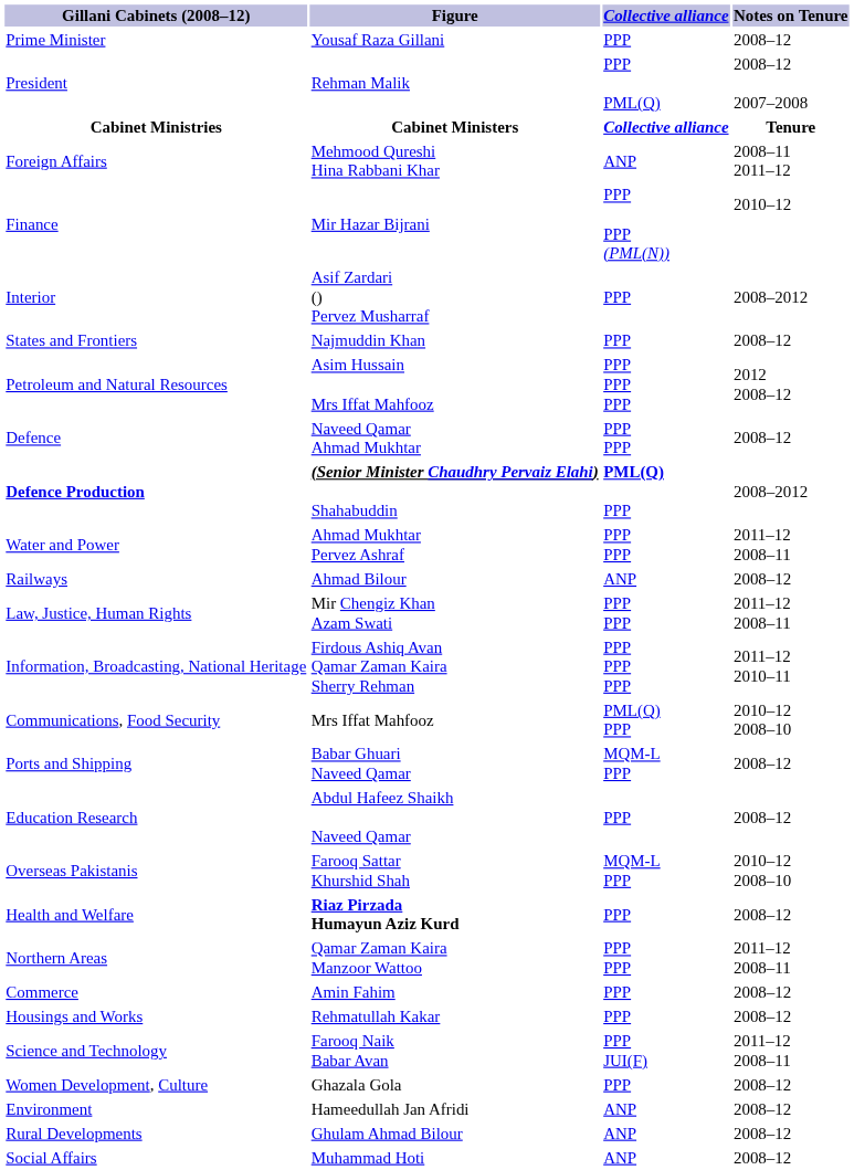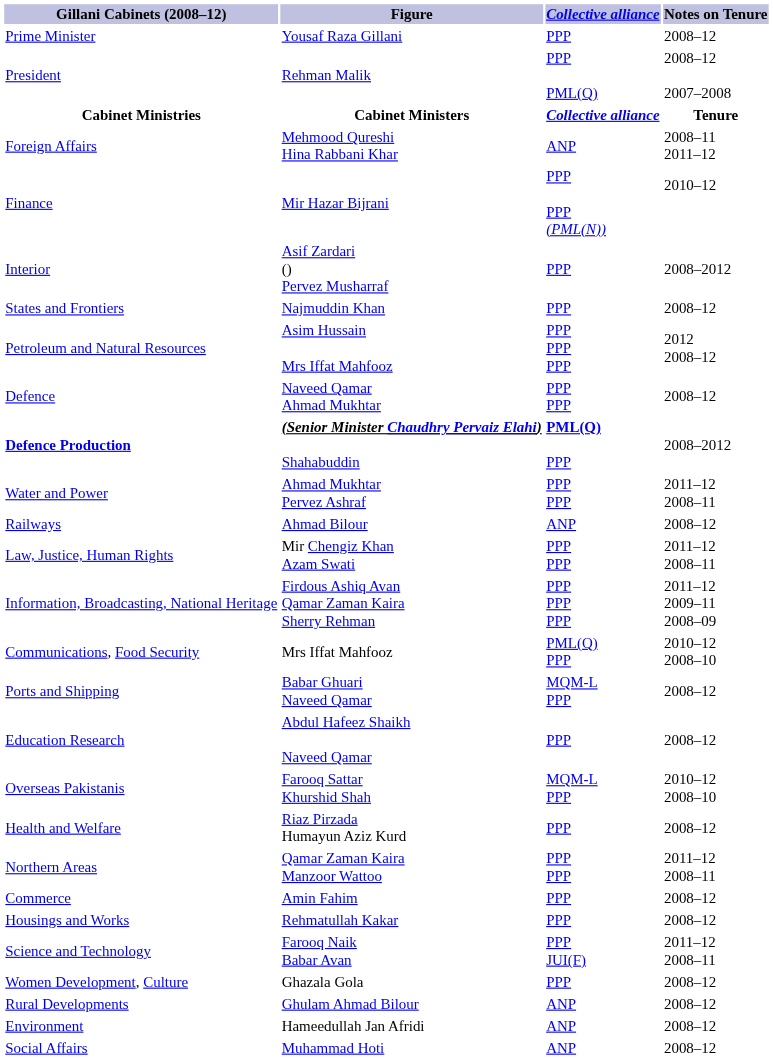 <table class="toccolours" style="margin-bottom: 1em; font-size: 85%;">
 <tr bgcolor="C0C0E0">
 <th>Gillani Cabinets (2008–12)</th>
 <th>Figure</th>
 <th><a href='#'><em>Collective alliance</em></a></th>
 <th>Notes on Tenure</th>
 </tr>
 <tr>
 <td><a href='#'>Prime Minister</a></td>
 <td><a href='#'>Yousaf Raza Gillani</a></td>
 <td><a href='#'>PPP</a></td>
 <td>2008–12</td>
 </tr>
 <tr>
 <td><a href='#'>President</a></td>
 <td><a href='#'>Rehman Malik</a></td>
 <td><a href='#'>PPP</a><br><br><a href='#'>PML(Q)</a></td>
 <td>2008–12<br><br>2007–2008</td>
 </tr>
 <tr>
 <th>Cabinet Ministries</th>
 <th>Cabinet Ministers</th>
 <th><a href='#'><em>Collective alliance</em></a></th>
 <th>Tenure</th>
 </tr>
 <tr>
 <td><a href='#'>Foreign Affairs</a></td>
 <td><a href='#'>Mehmood Qureshi</a><br><a href='#'>Hina Rabbani Khar</a></td>
 <td><a href='#'>ANP</a><br></td>
 <td>2008–11<br>2011–12</td>
 </tr>
 <tr>
 <td><a href='#'>Finance</a></td>
 <td><a href='#'>Mir Hazar Bijrani</a><br></td>
 <td><a href='#'>PPP</a><br><br><a href='#'>PPP</a><br><a href='#'><em>(PML(N))</em></a></td>
 <td>2010–12<br><br><br></td>
 </tr>
 <tr>
 <td><a href='#'>Interior</a></td>
 <td><a href='#'>Asif Zardari</a><br> ()<br><a href='#'>Pervez Musharraf</a></td>
 <td><a href='#'>PPP</a></td>
 <td>2008–2012</td>
 </tr>
 <tr>
 <td><a href='#'>States and Frontiers</a></td>
 <td><a href='#'>Najmuddin Khan</a></td>
 <td><a href='#'>PPP</a></td>
 <td>2008–12</td>
 </tr>
 <tr>
 <td><a href='#'>Petroleum and Natural Resources</a></td>
 <td><a href='#'>Asim Hussain</a><br><br><a href='#'>Mrs Iffat Mahfooz</a></td>
 <td><a href='#'>PPP</a><br><a href='#'>PPP</a><br><a href='#'>PPP</a></td>
 <td>2012<br>2008–12</td>
 </tr>
 <tr>
 <td><a href='#'>Defence</a></td>
 <td><a href='#'>Naveed Qamar</a><br><a href='#'>Ahmad Mukhtar</a></td>
 <td><a href='#'>PPP</a><br><a href='#'>PPP</a></td>
 <td>2008–12<br></td>
 </tr>
 <tr>
 <td><a href='#'><strong>Defence Production</strong></a></td>
 <td><strong><em><u>(Senior Minister <a href='#'>Chaudhry Pervaiz Elahi</a>)</u><br></em></strong><br><a href='#'>Shahabuddin</a><br></td>
 <td><a href='#'><strong>PML(Q)</strong></a><br><br><a href='#'>PPP</a><br></td>
 <td>2008–2012</td>
 </tr>
 <tr>
 <td><a href='#'>Water and Power</a></td>
 <td><a href='#'>Ahmad Mukhtar</a><br><a href='#'>Pervez Ashraf</a></td>
 <td><a href='#'>PPP</a><br><a href='#'>PPP</a></td>
 <td>2011–12<br>2008–11</td>
 </tr>
 <tr>
 <td><a href='#'>Railways</a></td>
 <td><a href='#'>Ahmad Bilour</a><br></td>
 <td><a href='#'>ANP</a><br></td>
 <td>2008–12<br></td>
 </tr>
 <tr>
 <td><a href='#'>Law, Justice, Human Rights</a></td>
 <td>Mir <a href='#'>Chengiz Khan</a><br><a href='#'>Azam Swati</a><br></td>
 <td><a href='#'>PPP</a><br><a href='#'>PPP</a></td>
 <td>2011–12<br>2008–11</td>
 </tr>
 <tr>
 <td><a href='#'>Information, Broadcasting, National Heritage</a></td>
 <td><a href='#'>Firdous Ashiq Avan</a><br><a href='#'>Qamar Zaman Kaira</a><br><a href='#'>Sherry Rehman</a></td>
 <td><a href='#'>PPP</a><br><a href='#'>PPP</a><br><a href='#'>PPP</a></td>
-<td>2011–12<br>2010–11<br></td>
+<td>2011–12<br>2009–11<br>2008–09</td>
 </tr>
 <tr>
 <td><a href='#'>Communications</a>, <a href='#'>Food Security</a></td>
 <td>Mrs Iffat Mahfooz</td>
 <td><a href='#'>PML(Q)</a><br><a href='#'>PPP</a></td>
 <td>2010–12<br>2008–10</td>
 </tr>
 <tr>
 <td><a href='#'>Ports and Shipping</a></td>
 <td><a href='#'>Babar Ghuari</a><br><a href='#'>Naveed Qamar</a></td>
 <td><a href='#'>MQM-L</a><br><a href='#'>PPP</a></td>
 <td>2008–12<br></td>
 </tr>
 <tr>
 <td><a href='#'>Education Research</a></td>
 <td><a href='#'>Abdul Hafeez Shaikh</a><br><br><a href='#'>Naveed Qamar</a><br></td>
 <td><a href='#'>PPP</a><br></td>
 <td>2008–12<br></td>
 </tr>
 <tr>
 <td><a href='#'>Overseas Pakistanis</a></td>
 <td><a href='#'>Farooq Sattar</a><br><a href='#'>Khurshid Shah</a></td>
 <td><a href='#'>MQM-L</a><br><a href='#'>PPP</a></td>
 <td>2010–12<br>2008–10</td>
 </tr>
 <tr>
 <td><a href='#'>Health and Welfare</a></td>
-<td><strong><a href='#'>Riaz Pirzada</a><br>Humayun Aziz Kurd</strong></td>
+<td><a href='#'>Riaz Pirzada</a><br>Humayun Aziz Kurd</td>
 <td><a href='#'>PPP</a><br></td>
 <td>2008–12<br></td>
 </tr>
 <tr>
 <td><a href='#'>Northern Areas</a></td>
 <td><a href='#'>Qamar Zaman Kaira</a><br><a href='#'>Manzoor Wattoo</a></td>
 <td><a href='#'>PPP</a><br><a href='#'>PPP</a></td>
 <td>2011–12<br>2008–11</td>
 </tr>
 <tr>
 <td><a href='#'>Commerce</a></td>
 <td><a href='#'>Amin Fahim</a><br></td>
 <td><a href='#'>PPP</a><br></td>
 <td>2008–12<br></td>
 </tr>
 <tr>
 <td><a href='#'>Housings and Works</a></td>
 <td><a href='#'>Rehmatullah Kakar</a></td>
 <td><a href='#'>PPP</a></td>
 <td>2008–12<br></td>
 </tr>
 <tr>
 <td><a href='#'>Science and Technology</a></td>
 <td><a href='#'>Farooq Naik</a><br><a href='#'>Babar Avan</a><br></td>
 <td><a href='#'>PPP</a><br><a href='#'>JUI(F)</a><br></td>
 <td>2011–12<br>2008–11</td>
 </tr>
 <tr>
 <td><a href='#'>Women Development</a>, <a href='#'>Culture</a></td>
 <td>Ghazala Gola<br></td>
 <td><a href='#'>PPP</a><br></td>
 <td>2008–12<br></td>
 </tr>
 <tr>
-<td><a href='#'>Environment</a></td>
-<td>Hameedullah Jan Afridi</td>
+<td><a href='#'>Rural Developments</a></td>
+<td><a href='#'>Ghulam Ahmad Bilour</a></td>
 <td><a href='#'>ANP</a></td>
 <td>2008–12<br></td>
 </tr>
 <tr>
-<td><a href='#'>Rural Developments</a></td>
-<td><a href='#'>Ghulam Ahmad Bilour</a></td>
+<td><a href='#'>Environment</a></td>
+<td>Hameedullah Jan Afridi</td>
 <td><a href='#'>ANP</a></td>
 <td>2008–12<br></td>
 </tr>
 <tr>
 <td><a href='#'>Social Affairs</a></td>
 <td><a href='#'>Muhammad Hoti</a></td>
 <td><a href='#'>ANP</a></td>
 <td>2008–12</td>
 </tr>
 </table>
